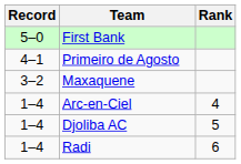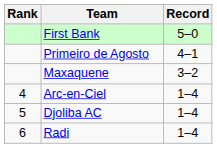 <table class="wikitable">
 <tr>
+<th>Rank</th>
+<th width=150px>Team</th>
 <th>Record</th>
-<th width=150px>Team</th>
-<th>Rank</th>
 </tr>
 <tr bgcolor=ccffcc>
+<td align=center></td>
+<td> <a href='#'>First Bank</a></td>
 <td align=center>5–0</td>
-<td> <a href='#'>First Bank</a></td>
-<td align=center></td>
 </tr>
 <tr>
+<td align=center></td>
+<td> <a href='#'>Primeiro de Agosto</a></td>
 <td align=center>4–1</td>
-<td> <a href='#'>Primeiro de Agosto</a></td>
-<td align=center></td>
 </tr>
 <tr>
+<td align=center></td>
+<td> <a href='#'>Maxaquene</a></td>
 <td align=center>3–2</td>
-<td> <a href='#'>Maxaquene</a></td>
-<td align=center></td>
 </tr>
 <tr>
+<td align=center>4</td>
+<td> <a href='#'>Arc-en-Ciel</a></td>
 <td align=center>1–4</td>
-<td> <a href='#'>Arc-en-Ciel</a></td>
-<td align=center>4</td>
 </tr>
 <tr>
+<td align=center>5</td>
+<td> <a href='#'>Djoliba AC</a></td>
 <td align=center>1–4</td>
-<td> <a href='#'>Djoliba AC</a></td>
-<td align=center>5</td>
 </tr>
 <tr>
+<td align=center>6</td>
+<td> <a href='#'>Radi</a></td>
 <td align=center>1–4</td>
-<td> <a href='#'>Radi</a></td>
-<td align=center>6</td>
 </tr>
 </table>
